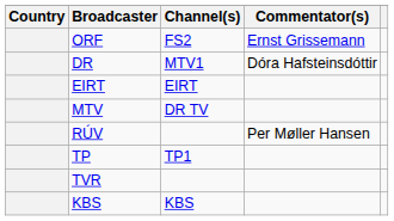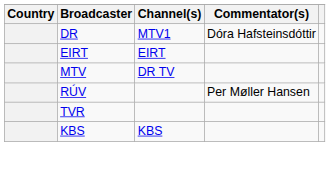 <table class="wikitable plainrowheaders sticky-header">
 <tr>
 </tr>
 <tr>
 <th scope="col">Country</th>
 <th scope="col">Broadcaster</th>
 <th scope="col">Channel(s)</th>
 <th scope="col">Commentator(s)</th>
 <th scope="col"></th>
-</tr>
-<tr>
-<th scope="row"></th>
-<td><a href='#'>ORF</a></td>
-<td><a href='#'>FS2</a></td>
-<td><a href='#'>Ernst Grissemann</a></td>
-<td style="text-align:center"></td>
 </tr>
 <tr>
 <th scope="row"></th>
 <td><a href='#'>DR</a></td>
 <td><a href='#'>MTV1</a></td>
 <td>Dóra Hafsteinsdóttir</td>
 <td style="text-align:center"></td>
 </tr>
 <tr>
 <th scope="row"></th>
 <td><a href='#'>EIRT</a></td>
 <td><a href='#'>EIRT</a></td>
 <td></td>
 <td style="text-align:center"></td>
 </tr>
 <tr>
 <th scope="row"></th>
 <td><a href='#'>MTV</a></td>
 <td><a href='#'>DR TV</a></td>
 <td></td>
 <td style="text-align:center"></td>
 </tr>
 <tr>
 <th scope="row"></th>
 <td><a href='#'>RÚV</a></td>
 <td></td>
 <td>Per Møller Hansen</td>
 <td style="text-align:center"></td>
 </tr>
 <tr>
 <th scope="row"></th>
-<td><a href='#'>TP</a></td>
-<td><a href='#'>TP1</a></td>
-<td></td>
-<td style="text-align:center"></td>
-</tr>
-<tr>
-<th scope="row"></th>
 <td><a href='#'>TVR</a></td>
 <td></td>
 <td></td>
 <td style="text-align:center"></td>
 </tr>
 <tr>
 <th scope="row"></th>
 <td><a href='#'>KBS</a></td>
 <td><a href='#'>KBS</a></td>
 <td></td>
 <td style="text-align:center"></td>
 </tr>
 </table>
